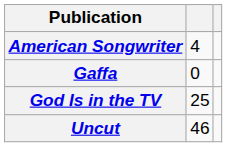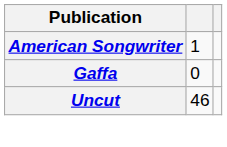 <table class="wikitable plainrowheaders">
 <tr>
 <th scope="col">Publication</th>
 <th scope="col"></th>
 <th scope="col"></th>
 </tr>
 <tr>
 <th scope="row"><em><a href='#'>American Songwriter</a></em></th>
-<td>4</td>
+<td>1</td>
 <td></td>
 </tr>
 <tr>
 <th scope="row"><em><a href='#'>Gaffa</a></em></th>
 <td>0</td>
 <td></td>
 </tr>
 <tr>
-<th scope="row"><em><a href='#'>God Is in the TV</a></em></th>
-<td>25</td>
-<td></td>
-</tr>
-<tr>
 <th scope="row"><em><a href='#'>Uncut</a></em></th>
 <td>46</td>
 <td></td>
 </tr>
 </table>
